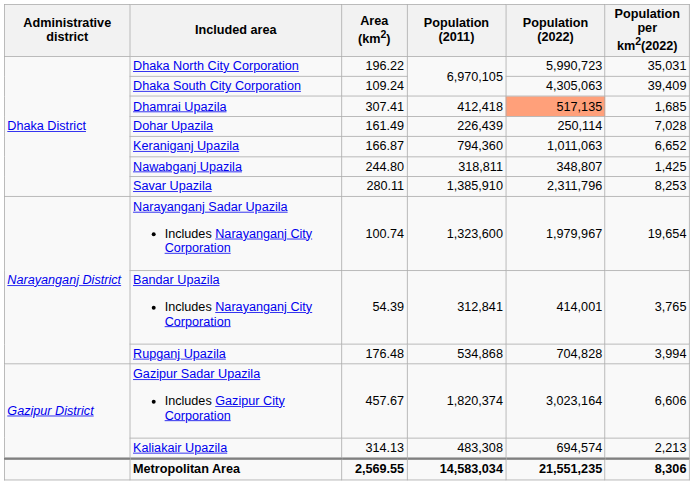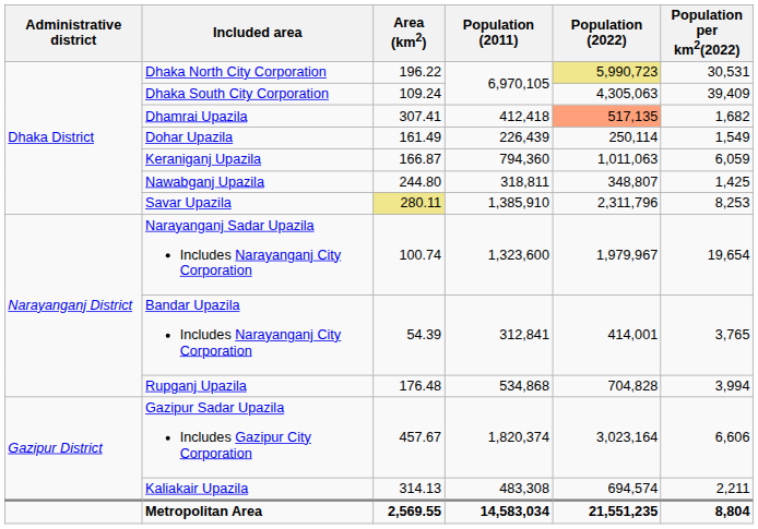 <table class="wikitable">
 <tr>
 <th>Administrative district</th>
 <th>Included area</th>
 <th>Area (km<sup>2</sup>)<br></th>
 <th>Population (2011)</th>
 <th>Population (2022)</th>
 <th>Population<br>per km<sup>2</sup>(2022)</th>
 </tr>
 <tr>
 <td rowspan="7"><a href='#'>Dhaka District</a></td>
 <td><a href='#'>Dhaka North City Corporation</a></td>
 <td align="right">196.22</td>
 <td rowspan="2" align="right">6,970,105</td>
-<td align="right">5,990,723</td>
-<td align="right">35,031</td>
+<td align="right" style="background: khaki;">5,990,723</td>
+<td align="right">30,531</td>
 </tr>
 <tr>
 <td><a href='#'>Dhaka South City Corporation</a></td>
 <td align="right">109.24</td>
 <td align="right">4,305,063</td>
 <td align="right">39,409</td>
 </tr>
 <tr>
 <td><a href='#'>Dhamrai Upazila</a></td>
 <td align="right">307.41</td>
 <td align="right">412,418</td>
 <td align="right" style="background: lightsalmon;">517,135</td>
-<td align="right">1,685</td>
+<td align="right">1,682</td>
 </tr>
 <tr>
 <td><a href='#'>Dohar Upazila</a></td>
 <td align="right">161.49</td>
 <td align="right">226,439</td>
 <td align="right">250,114</td>
-<td align="right">7,028</td>
+<td align="right">1,549</td>
 </tr>
 <tr>
 <td><a href='#'>Keraniganj Upazila</a></td>
 <td align="right">166.87</td>
 <td align="right">794,360</td>
 <td align="right">1,011,063</td>
-<td align="right">6,652</td>
+<td align="right">6,059</td>
 </tr>
 <tr>
 <td><a href='#'>Nawabganj Upazila</a></td>
 <td align="right">244.80</td>
 <td align="right">318,811</td>
 <td align="right">348,807</td>
 <td align="right">1,425</td>
 </tr>
 <tr>
 <td><a href='#'>Savar Upazila</a></td>
-<td align="right">280.11</td>
+<td align="right" style="background: khaki;">280.11</td>
 <td align="right">1,385,910</td>
 <td align="right">2,311,796</td>
 <td align="right">8,253</td>
 </tr>
 <tr>
 <td rowspan="3"><em><a href='#'>Narayanganj District</a></em></td>
 <td><a href='#'>Narayanganj Sadar Upazila</a><br><ul><li>Includes <a href='#'>Narayanganj City Corporation</a></li></ul></td>
 <td align="right">100.74</td>
 <td align="right">1,323,600</td>
 <td align="right">1,979,967</td>
 <td align="right">19,654</td>
 </tr>
 <tr>
 <td><a href='#'>Bandar Upazila</a><br><ul><li>Includes <a href='#'>Narayanganj City Corporation</a></li></ul></td>
 <td align="right">54.39</td>
 <td align="right">312,841</td>
 <td align="right">414,001</td>
 <td align="right">3,765</td>
 </tr>
 <tr>
 <td><a href='#'>Rupganj Upazila</a></td>
 <td align="right">176.48</td>
 <td align="right">534,868</td>
 <td align="right">704,828</td>
 <td align="right">3,994</td>
 </tr>
 <tr>
 <td rowspan="2"><em><a href='#'>Gazipur District</a></em></td>
 <td><a href='#'>Gazipur Sadar Upazila</a><br><ul><li>Includes <a href='#'>Gazipur City Corporation</a></li></ul></td>
 <td align="right">457.67</td>
 <td align="right">1,820,374</td>
 <td align="right">3,023,164</td>
 <td align="right">6,606</td>
 </tr>
 <tr>
 <td><a href='#'>Kaliakair Upazila</a></td>
 <td align="right">314.13</td>
 <td align="right">483,308</td>
 <td align="right">694,574</td>
-<td align="right">2,213</td>
+<td align="right">2,211</td>
 </tr>
 <tr>
 <td align="left" style="border-top:3px solid grey;"></td>
 <td style="border-top:3px solid grey;"><strong>Metropolitan Area</strong></td>
 <td align="right" style="border-top:3px solid grey;"><strong>2,569.55</strong></td>
 <td align="right" style="border-top:3px solid grey;"><strong>14,583,034</strong></td>
 <td align="right" style="border-top:3px solid grey;"><strong>21,551,235</strong></td>
-<td align="right" style="border-top:3px solid grey;"><strong>8,306</strong></td>
+<td align="right" style="border-top:3px solid grey;"><strong>8,804</strong></td>
 </tr>
 </table>
